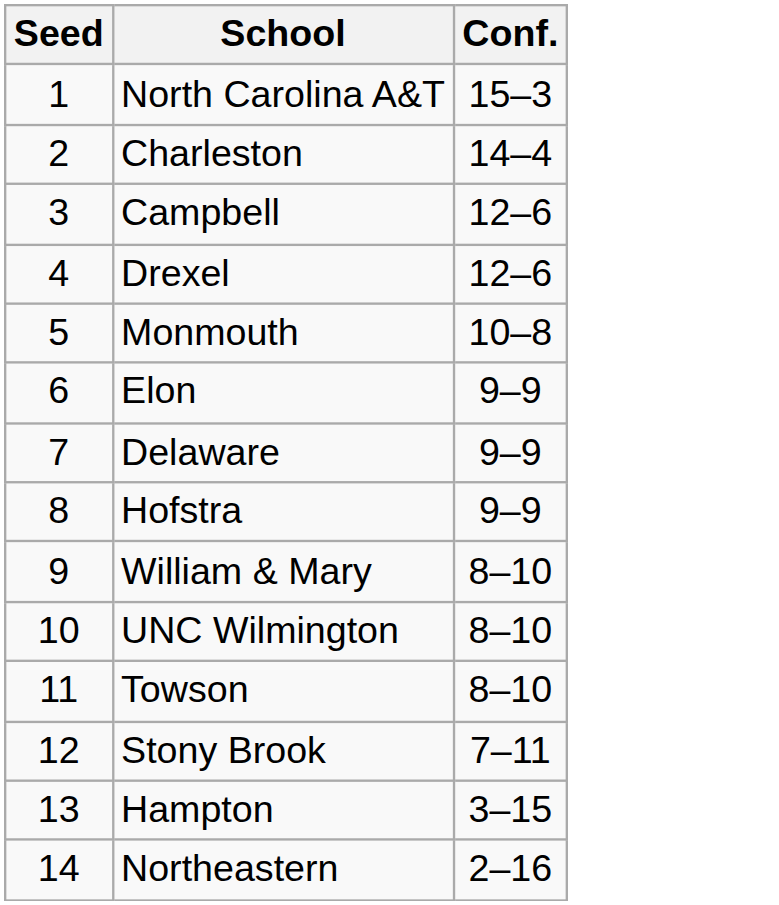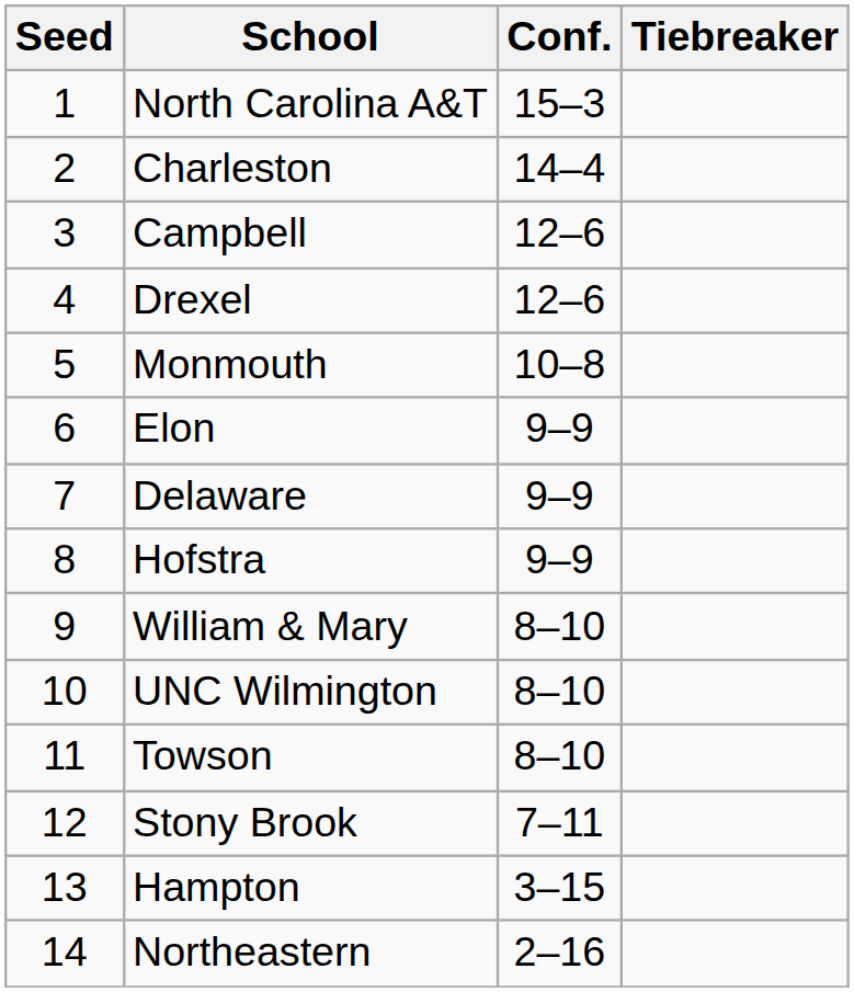 <table class="wikitable" style="text-align:center">
 <tr>
 <th>Seed</th>
 <th>School</th>
 <th>Conf.</th>
+<th>Tiebreaker</th>
 </tr>
 <tr>
 <td>1</td>
 <td align=left>North Carolina A&T</td>
 <td>15–3</td>
+<td align=left></td>
 </tr>
 <tr>
 <td>2</td>
 <td align=left>Charleston</td>
 <td>14–4</td>
+<td align=left></td>
 </tr>
 <tr>
 <td>3</td>
 <td align=left>Campbell</td>
 <td>12–6</td>
+<td align=left></td>
 </tr>
 <tr>
 <td>4</td>
 <td align=left>Drexel</td>
 <td>12–6</td>
+<td align=left></td>
 </tr>
 <tr>
 <td>5</td>
 <td align=left>Monmouth</td>
 <td>10–8</td>
+<td align=left></td>
 </tr>
 <tr>
 <td>6</td>
 <td align=left>Elon</td>
 <td>9–9</td>
+<td align=left></td>
 </tr>
 <tr>
 <td>7</td>
 <td align=left>Delaware</td>
 <td>9–9</td>
+<td align=left></td>
 </tr>
 <tr>
 <td>8</td>
 <td align=left>Hofstra</td>
 <td>9–9</td>
+<td align=left></td>
 </tr>
 <tr>
 <td>9</td>
 <td align=left>William & Mary</td>
 <td>8–10</td>
+<td align=left></td>
 </tr>
 <tr>
 <td>10</td>
 <td align=left>UNC Wilmington</td>
 <td>8–10</td>
+<td align=left></td>
 </tr>
 <tr>
 <td>11</td>
 <td align=left>Towson</td>
 <td>8–10</td>
+<td align=left></td>
 </tr>
 <tr>
 <td>12</td>
 <td align=left>Stony Brook</td>
 <td>7–11</td>
+<td align=left></td>
 </tr>
 <tr>
 <td>13</td>
 <td align=left>Hampton</td>
 <td>3–15</td>
+<td align=left></td>
 </tr>
 <tr>
 <td>14</td>
 <td align=left>Northeastern</td>
 <td>2–16</td>
+<td align=left></td>
 </tr>
 </table>
